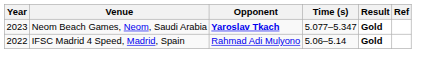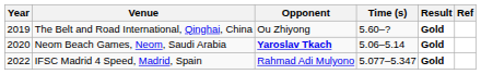 <table class="sortable wikitable" style="font-size: 90%;">
 <tr>
 <th>Year</th>
 <th>Venue</th>
 <th>Opponent</th>
 <th>Time (s)</th>
 <th>Result</th>
 <th>Ref</th>
 </tr>
 <tr>
-<td align="center">2023</td>
+<td align="center">2019</td>
+<td align="left">The Belt and Road International, <a href='#'>Qinghai</a>, China</td>
+<td align="left"> Ou Zhiyong</td>
+<td align="left">5.60–?</td>
+<td style="text-align:left; background:white"> <strong>Gold</strong></td>
+<td style="text-align:center; background:white"></td>
+</tr>
+<tr>
+<td align="center">2020</td>
 <td align="left">Neom Beach Games, <a href='#'>Neom</a>, Saudi Arabia</td>
 <td align="left"><strong> <a href='#'>Yaroslav Tkach</a></strong></td>
-<td align="left">5.077–5.347</td>
+<td align="left">5.06–5.14</td>
 <td style="text-align:left; background:white"> <strong>Gold</strong></td>
 <td style="text-align:center; background:white"></td>
 </tr>
 <tr>
 <td align="center">2022</td>
 <td align="left">IFSC Madrid 4 Speed, <a href='#'>Madrid</a>, Spain</td>
 <td align="left"> <a href='#'>Rahmad Adi Mulyono</a></td>
-<td align="left">5.06–5.14</td>
+<td align="left">5.077–5.347</td>
 <td style="text-align:left; background:white"> <strong>Gold</strong></td>
 <td style="text-align:center; background:white"></td>
 </tr>
 </table>
